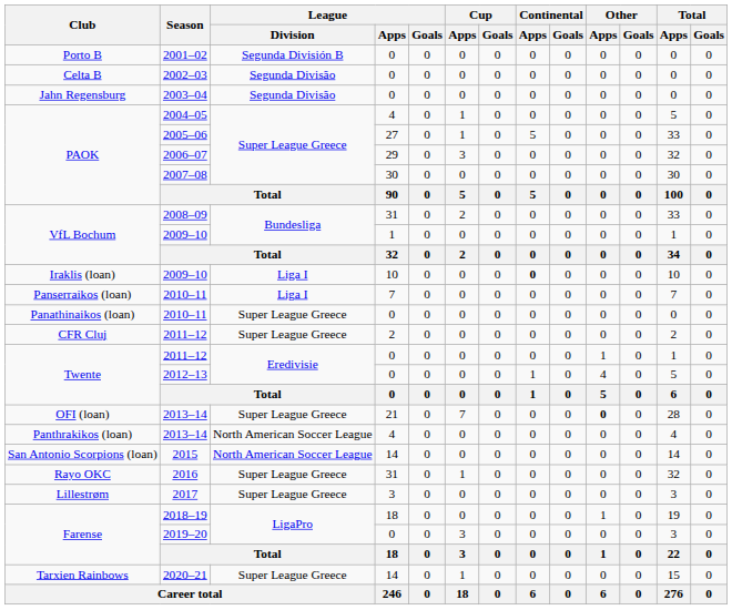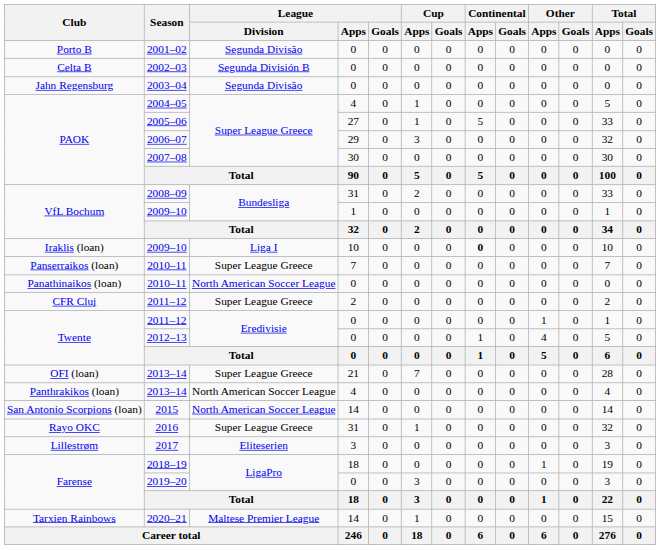 <table class="wikitable" style="text-align:center">
 <tr>
 <th rowspan="2">Club</th>
 <th rowspan="2">Season</th>
 <th colspan="3">League</th>
 <th colspan="2">Cup</th>
 <th colspan="2">Continental</th>
 <th colspan="2">Other</th>
 <th colspan="2">Total</th>
 </tr>
 <tr>
 <th>Division</th>
 <th>Apps</th>
 <th>Goals</th>
 <th>Apps</th>
 <th>Goals</th>
 <th>Apps</th>
 <th>Goals</th>
 <th>Apps</th>
 <th>Goals</th>
 <th>Apps</th>
 <th>Goals</th>
 </tr>
 <tr>
 <td><a href='#'>Porto B</a></td>
 <td><a href='#'>2001–02</a></td>
-<td><a href='#'>Segunda División B</a></td>
+<td><a href='#'>Segunda Divisão</a></td>
 <td>0</td>
 <td>0</td>
 <td>0</td>
 <td>0</td>
 <td>0</td>
 <td>0</td>
 <td>0</td>
 <td>0</td>
 <td>0</td>
 <td>0</td>
 </tr>
 <tr>
 <td><a href='#'>Celta B</a></td>
 <td><a href='#'>2002–03</a></td>
-<td><a href='#'>Segunda Divisão</a></td>
+<td><a href='#'>Segunda División B</a></td>
 <td>0</td>
 <td>0</td>
 <td>0</td>
 <td>0</td>
 <td>0</td>
 <td>0</td>
 <td>0</td>
 <td>0</td>
 <td>0</td>
 <td>0</td>
 </tr>
 <tr>
 <td><a href='#'>Jahn Regensburg</a></td>
 <td><a href='#'>2003–04</a></td>
 <td><a href='#'>Segunda Divisão</a></td>
 <td>0</td>
 <td>0</td>
 <td>0</td>
 <td>0</td>
 <td>0</td>
 <td>0</td>
 <td>0</td>
 <td>0</td>
 <td>0</td>
 <td>0</td>
 </tr>
 <tr>
 <td rowspan="5"><a href='#'>PAOK</a></td>
 <td><a href='#'>2004–05</a></td>
 <td rowspan="4"><a href='#'>Super League Greece</a></td>
 <td>4</td>
 <td>0</td>
 <td>1</td>
 <td>0</td>
 <td>0</td>
 <td>0</td>
 <td>0</td>
 <td>0</td>
 <td>5</td>
 <td>0</td>
 </tr>
 <tr>
 <td><a href='#'>2005–06</a></td>
 <td>27</td>
 <td>0</td>
 <td>1</td>
 <td>0</td>
 <td>5</td>
 <td>0</td>
 <td>0</td>
 <td>0</td>
 <td>33</td>
 <td>0</td>
 </tr>
 <tr>
 <td><a href='#'>2006–07</a></td>
 <td>29</td>
 <td>0</td>
 <td>3</td>
 <td>0</td>
 <td>0</td>
 <td>0</td>
 <td>0</td>
 <td>0</td>
 <td>32</td>
 <td>0</td>
 </tr>
 <tr>
 <td><a href='#'>2007–08</a></td>
 <td>30</td>
 <td>0</td>
 <td>0</td>
 <td>0</td>
 <td>0</td>
 <td>0</td>
 <td>0</td>
 <td>0</td>
 <td>30</td>
 <td>0</td>
 </tr>
 <tr>
 <th colspan="2">Total</th>
 <th>90</th>
 <th>0</th>
 <th>5</th>
 <th>0</th>
 <th>5</th>
 <th>0</th>
 <th>0</th>
 <th>0</th>
 <th>100</th>
 <th>0</th>
 </tr>
 <tr>
 <td rowspan="3"><a href='#'>VfL Bochum</a></td>
 <td><a href='#'>2008–09</a></td>
 <td rowspan="2"><a href='#'>Bundesliga</a></td>
 <td>31</td>
 <td>0</td>
 <td>2</td>
 <td>0</td>
 <td>0</td>
 <td>0</td>
 <td>0</td>
 <td>0</td>
 <td>33</td>
 <td>0</td>
 </tr>
 <tr>
 <td><a href='#'>2009–10</a></td>
 <td>1</td>
 <td>0</td>
 <td>0</td>
 <td>0</td>
 <td>0</td>
 <td>0</td>
 <td>0</td>
 <td>0</td>
 <td>1</td>
 <td>0</td>
 </tr>
 <tr>
 <th colspan="2">Total</th>
 <th>32</th>
 <th>0</th>
 <th>2</th>
 <th>0</th>
 <th>0</th>
 <th>0</th>
 <th>0</th>
 <th>0</th>
 <th>34</th>
 <th>0</th>
 </tr>
 <tr>
 <td><a href='#'>Iraklis</a> (loan)</td>
 <td><a href='#'>2009–10</a></td>
 <td><a href='#'>Liga I</a></td>
 <td>10</td>
 <td>0</td>
 <td>0</td>
 <td>0</td>
 <td><strong>0</strong></td>
 <td>0</td>
 <td>0</td>
 <td>0</td>
 <td>10</td>
 <td>0</td>
 </tr>
 <tr>
 <td><a href='#'>Panserraikos</a> (loan)</td>
 <td><a href='#'>2010–11</a></td>
-<td><a href='#'>Liga I</a></td>
+<td>Super League Greece</td>
 <td>7</td>
 <td>0</td>
 <td>0</td>
 <td>0</td>
 <td>0</td>
 <td>0</td>
 <td>0</td>
 <td>0</td>
 <td>7</td>
 <td>0</td>
 </tr>
 <tr>
 <td><a href='#'>Panathinaikos</a> (loan)</td>
 <td><a href='#'>2010–11</a></td>
-<td>Super League Greece</td>
+<td><a href='#'>North American Soccer League</a></td>
 <td>0</td>
 <td>0</td>
 <td>0</td>
 <td>0</td>
 <td>0</td>
 <td>0</td>
 <td>0</td>
 <td>0</td>
 <td>0</td>
 <td>0</td>
 </tr>
 <tr>
 <td><a href='#'>CFR Cluj</a></td>
 <td><a href='#'>2011–12</a></td>
 <td>Super League Greece</td>
 <td>2</td>
 <td>0</td>
 <td>0</td>
 <td>0</td>
 <td>0</td>
 <td>0</td>
 <td>0</td>
 <td>0</td>
 <td>2</td>
 <td>0</td>
 </tr>
 <tr>
 <td rowspan="3"><a href='#'>Twente</a></td>
 <td><a href='#'>2011–12</a></td>
 <td rowspan="2"><a href='#'>Eredivisie</a></td>
 <td>0</td>
 <td>0</td>
 <td>0</td>
 <td>0</td>
 <td>0</td>
 <td>0</td>
 <td>1</td>
 <td>0</td>
 <td>1</td>
 <td>0</td>
 </tr>
 <tr>
 <td><a href='#'>2012–13</a></td>
 <td>0</td>
 <td>0</td>
 <td>0</td>
 <td>0</td>
 <td>1</td>
 <td>0</td>
 <td>4</td>
 <td>0</td>
 <td>5</td>
 <td>0</td>
 </tr>
 <tr>
 <th colspan="2">Total</th>
 <th>0</th>
 <th>0</th>
 <th>0</th>
 <th>0</th>
 <th>1</th>
 <th>0</th>
 <th>5</th>
 <th>0</th>
 <th>6</th>
 <th>0</th>
 </tr>
 <tr>
 <td><a href='#'>OFI</a> (loan)</td>
 <td><a href='#'>2013–14</a></td>
 <td>Super League Greece</td>
 <td>21</td>
 <td>0</td>
 <td>7</td>
 <td>0</td>
 <td>0</td>
 <td>0</td>
-<td><strong>0</strong></td>
+<td>0</td>
 <td>0</td>
 <td>28</td>
 <td>0</td>
 </tr>
 <tr>
 <td><a href='#'>Panthrakikos</a> (loan)</td>
 <td><a href='#'>2013–14</a></td>
 <td>North American Soccer League</td>
 <td>4</td>
 <td>0</td>
 <td>0</td>
 <td>0</td>
 <td>0</td>
 <td>0</td>
 <td>0</td>
 <td>0</td>
 <td>4</td>
 <td>0</td>
 </tr>
 <tr>
 <td><a href='#'>San Antonio Scorpions</a> (loan)</td>
 <td><a href='#'>2015</a></td>
 <td><a href='#'>North American Soccer League</a></td>
 <td>14</td>
 <td>0</td>
 <td>0</td>
 <td>0</td>
 <td>0</td>
 <td>0</td>
 <td>0</td>
 <td>0</td>
 <td>14</td>
 <td>0</td>
 </tr>
 <tr>
 <td><a href='#'>Rayo OKC</a></td>
 <td><a href='#'>2016</a></td>
 <td>Super League Greece</td>
 <td>31</td>
 <td>0</td>
 <td>1</td>
 <td>0</td>
 <td>0</td>
 <td>0</td>
 <td>0</td>
 <td>0</td>
 <td>32</td>
 <td>0</td>
 </tr>
 <tr>
 <td><a href='#'>Lillestrøm</a></td>
 <td><a href='#'>2017</a></td>
-<td>Super League Greece</td>
+<td><a href='#'>Eliteserien</a></td>
 <td>3</td>
 <td>0</td>
 <td>0</td>
 <td>0</td>
 <td>0</td>
 <td>0</td>
 <td>0</td>
 <td>0</td>
 <td>3</td>
 <td>0</td>
 </tr>
 <tr>
 <td rowspan="3"><a href='#'>Farense</a></td>
 <td><a href='#'>2018–19</a></td>
 <td rowspan="2"><a href='#'>LigaPro</a></td>
 <td>18</td>
 <td>0</td>
 <td>0</td>
 <td>0</td>
 <td>0</td>
 <td>0</td>
 <td>1</td>
 <td>0</td>
 <td>19</td>
 <td>0</td>
 </tr>
 <tr>
 <td><a href='#'>2019–20</a></td>
 <td>0</td>
 <td>0</td>
 <td>3</td>
 <td>0</td>
 <td>0</td>
 <td>0</td>
 <td>0</td>
 <td>0</td>
 <td>3</td>
 <td>0</td>
 </tr>
 <tr>
 <th colspan="2">Total</th>
 <th>18</th>
 <th>0</th>
 <th>3</th>
 <th>0</th>
 <th>0</th>
 <th>0</th>
 <th>1</th>
 <th>0</th>
 <th>22</th>
 <th>0</th>
 </tr>
 <tr>
 <td><a href='#'>Tarxien Rainbows</a></td>
 <td><a href='#'>2020–21</a></td>
-<td>Super League Greece</td>
+<td><a href='#'>Maltese Premier League</a></td>
 <td>14</td>
 <td>0</td>
 <td>1</td>
 <td>0</td>
 <td>0</td>
 <td>0</td>
 <td>0</td>
 <td>0</td>
 <td>15</td>
 <td>0</td>
 </tr>
 <tr>
 <th colspan="3">Career total</th>
 <th>246</th>
 <th>0</th>
 <th>18</th>
 <th>0</th>
 <th>6</th>
 <th>0</th>
 <th>6</th>
 <th>0</th>
 <th>276</th>
 <th>0</th>
 </tr>
 </table>
